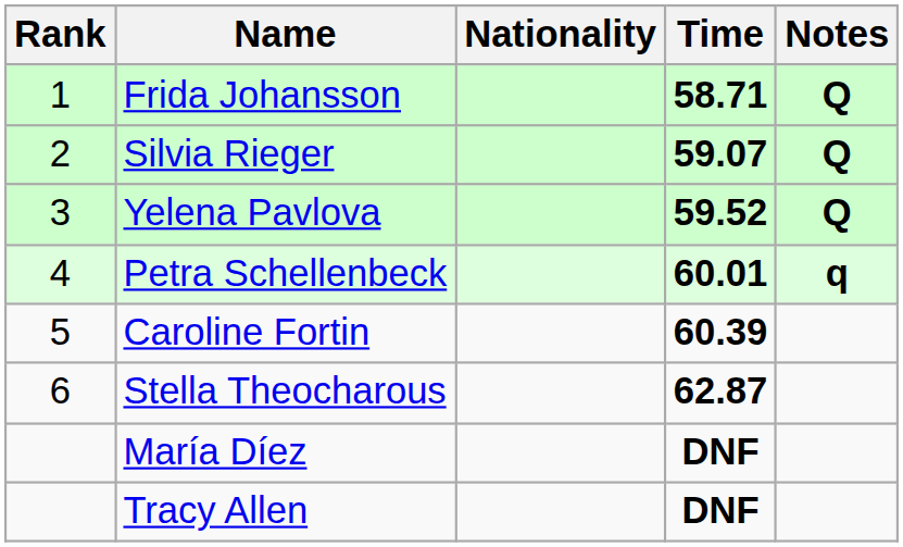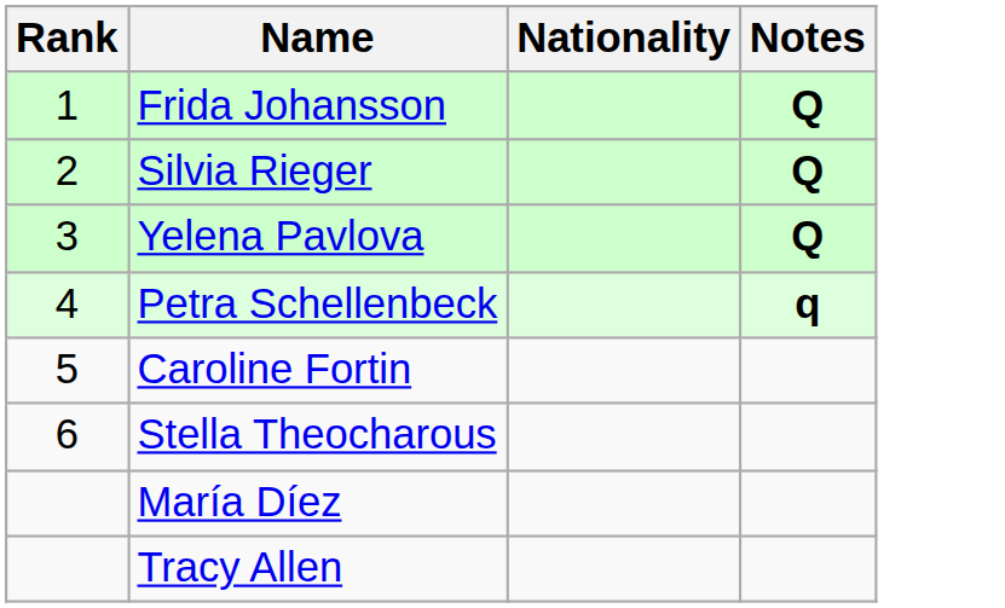 <table class="wikitable sortable" style="text-align:center">
 <tr>
 <th>Rank</th>
 <th>Name</th>
 <th>Nationality</th>
-<th>Time</th>
 <th>Notes</th>
 </tr>
 <tr bgcolor=ccffcc>
 <td>1</td>
 <td align=left><a href='#'>Frida Johansson</a></td>
 <td align=left></td>
-<td><strong>58.71</strong></td>
 <td><strong>Q</strong></td>
 </tr>
 <tr bgcolor=ccffcc>
 <td>2</td>
 <td align=left><a href='#'>Silvia Rieger</a></td>
 <td align=left></td>
-<td><strong>59.07</strong></td>
 <td><strong>Q</strong></td>
 </tr>
 <tr bgcolor=ccffcc>
 <td>3</td>
 <td align=left><a href='#'>Yelena Pavlova</a></td>
 <td align=left></td>
-<td><strong>59.52</strong></td>
 <td><strong>Q</strong></td>
 </tr>
 <tr bgcolor=ddffdd>
 <td>4</td>
 <td align=left><a href='#'>Petra Schellenbeck</a></td>
 <td align=left></td>
-<td><strong>60.01</strong></td>
 <td><strong>q</strong></td>
 </tr>
 <tr>
 <td>5</td>
 <td align=left><a href='#'>Caroline Fortin</a></td>
 <td align=left></td>
-<td><strong>60.39</strong></td>
 <td></td>
 </tr>
 <tr>
 <td>6</td>
 <td align=left><a href='#'>Stella Theocharous</a></td>
 <td align=left></td>
-<td><strong>62.87</strong></td>
 <td></td>
 </tr>
 <tr>
 <td></td>
 <td align=left><a href='#'>María Díez</a></td>
 <td align=left></td>
-<td><strong>DNF</strong></td>
 <td></td>
 </tr>
 <tr>
 <td></td>
 <td align=left><a href='#'>Tracy Allen</a></td>
 <td align=left></td>
-<td><strong>DNF</strong></td>
 <td></td>
 </tr>
 </table>
